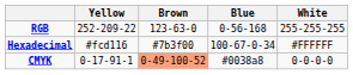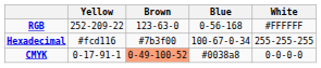 <table class="wikitable" style="text-align:center;">
 <tr>
 <th></th>
 <th> Yellow</th>
 <th> Brown</th>
 <th> Blue</th>
 <th> White</th>
 </tr>
 <tr>
 <td><strong><a href='#'>RGB</a></strong></td>
 <td>252-209-22</td>
 <td>123-63-0</td>
 <td>0-56-168</td>
-<td>255-255-255</td>
+<td>#FFFFFF</td>
 </tr>
 <tr>
 <td><strong><a href='#'>Hexadecimal</a></strong></td>
 <td>#fcd116</td>
 <td>#7b3f00</td>
 <td>100-67-0-34</td>
-<td>#FFFFFF</td>
+<td>255-255-255</td>
 </tr>
 <tr>
 <td><strong><a href='#'>CMYK</a></strong></td>
 <td>0-17-91-1</td>
 <td style="background: lightsalmon;">0-49-100-52</td>
 <td>#0038a8</td>
 <td>0-0-0-0</td>
 </tr>
 </table>
